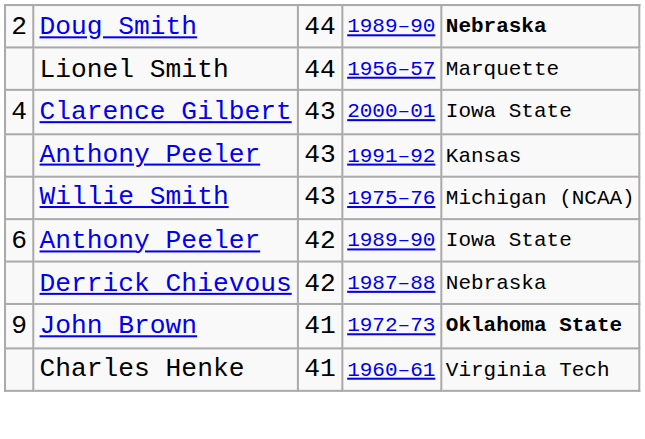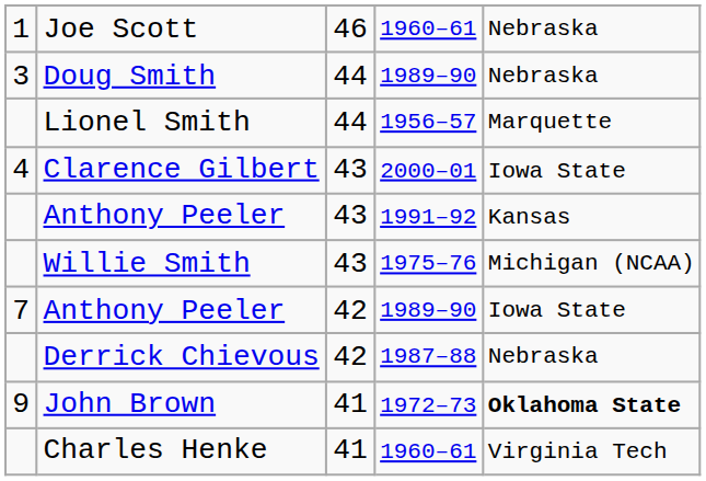 <table class="wikitable">
 <tr>
 </tr>
 <tr>
-<td>2</td>
+<td>1</td>
+<td>Joe Scott</td>
+<td>46</td>
+<td style="font-size:80%;"><a href='#'>1960–61</a></td>
+<td style="font-size:80%;">Nebraska</td>
+</tr>
+<tr>
+<td>3</td>
 <td><a href='#'>Doug Smith</a></td>
 <td>44</td>
 <td style="font-size:80%;"><a href='#'>1989–90</a></td>
-<td style="font-size:80%;"><strong>Nebraska</strong></td>
+<td style="font-size:80%;">Nebraska</td>
 </tr>
 <tr>
 <td></td>
 <td>Lionel Smith</td>
 <td>44</td>
 <td style="font-size:80%;"><a href='#'>1956–57</a></td>
 <td style="font-size:80%;">Marquette</td>
 </tr>
 <tr>
 <td>4</td>
 <td><a href='#'>Clarence Gilbert</a></td>
 <td>43</td>
 <td style="font-size:80%;"><a href='#'>2000–01</a></td>
 <td style="font-size:80%;">Iowa State</td>
 </tr>
 <tr>
 <td></td>
 <td><a href='#'>Anthony Peeler</a></td>
 <td>43</td>
 <td style="font-size:80%;"><a href='#'>1991–92</a></td>
 <td style="font-size:80%;">Kansas</td>
 </tr>
 <tr>
 <td></td>
 <td><a href='#'>Willie Smith</a></td>
 <td>43</td>
 <td style="font-size:80%;"><a href='#'>1975–76</a></td>
 <td style="font-size:80%;">Michigan (NCAA)</td>
 </tr>
 <tr>
-<td>6</td>
+<td>7</td>
 <td><a href='#'>Anthony Peeler</a></td>
 <td>42</td>
 <td style="font-size:80%;"><a href='#'>1989–90</a></td>
 <td style="font-size:80%;">Iowa State</td>
 </tr>
 <tr>
 <td></td>
 <td><a href='#'>Derrick Chievous</a></td>
 <td>42</td>
 <td style="font-size:80%;"><a href='#'>1987–88</a></td>
 <td style="font-size:80%;">Nebraska</td>
 </tr>
 <tr>
 <td>9</td>
 <td><a href='#'>John Brown</a></td>
 <td>41</td>
 <td style="font-size:80%;"><a href='#'>1972–73</a></td>
 <td style="font-size:80%;"><strong>Oklahoma State</strong></td>
 </tr>
 <tr>
 <td></td>
 <td>Charles Henke</td>
 <td>41</td>
 <td style="font-size:80%;"><a href='#'>1960–61</a></td>
 <td style="font-size:80%;">Virginia Tech</td>
 </tr>
 </table>
